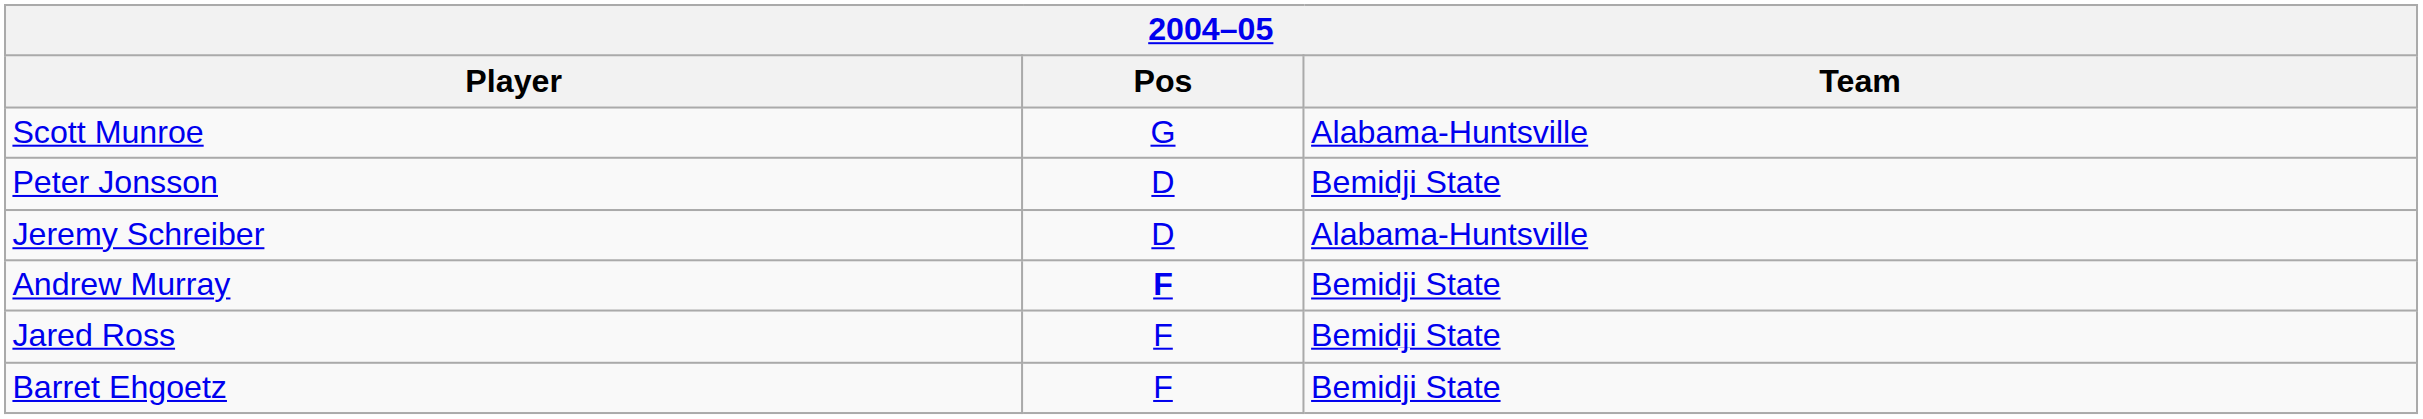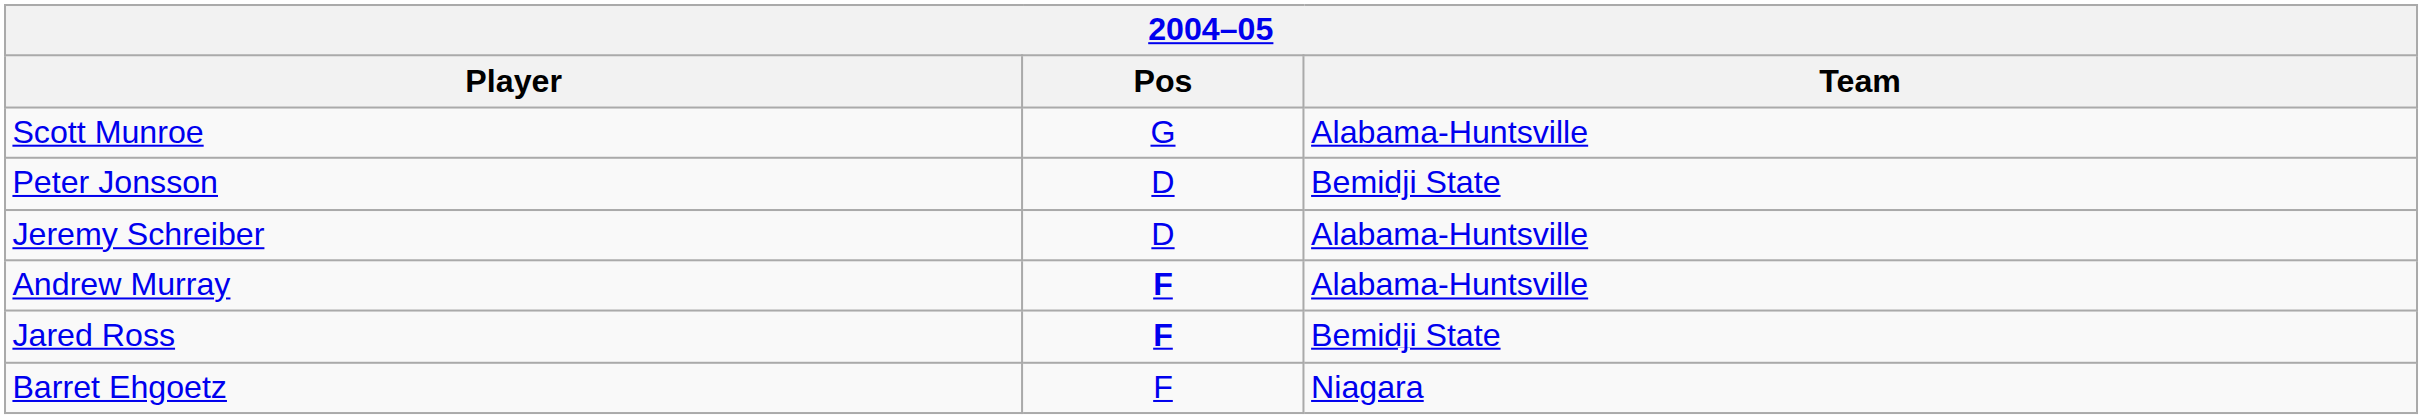 <table class="wikitable" width=95%>
 <tr>
 <th colspan=3><a href='#'>2004–05</a></th>
 </tr>
 <tr>
 <th>Player</th>
 <th>Pos</th>
 <th>Team</th>
 </tr>
 <tr>
 <td><a href='#'>Scott Munroe</a></td>
 <td style="text-align:center;"><a href='#'>G</a></td>
 <td><a href='#'>Alabama-Huntsville</a></td>
 </tr>
 <tr>
 <td><a href='#'>Peter Jonsson</a></td>
 <td style="text-align:center;"><a href='#'>D</a></td>
 <td><a href='#'>Bemidji State</a></td>
 </tr>
 <tr>
 <td><a href='#'>Jeremy Schreiber</a></td>
 <td style="text-align:center;"><a href='#'>D</a></td>
 <td><a href='#'>Alabama-Huntsville</a></td>
 </tr>
 <tr>
 <td><a href='#'>Andrew Murray</a></td>
 <td style="text-align:center;"><strong><a href='#'>F</a></strong></td>
-<td><a href='#'>Bemidji State</a></td>
+<td><a href='#'>Alabama-Huntsville</a></td>
 </tr>
 <tr>
 <td><a href='#'>Jared Ross</a></td>
-<td style="text-align:center;"><a href='#'>F</a></td>
+<td style="text-align:center;"><strong><a href='#'>F</a></strong></td>
 <td><a href='#'>Bemidji State</a></td>
 </tr>
 <tr>
 <td><a href='#'>Barret Ehgoetz</a></td>
 <td style="text-align:center;"><a href='#'>F</a></td>
-<td><a href='#'>Bemidji State</a></td>
+<td><a href='#'>Niagara</a></td>
 </tr>
 </table>
